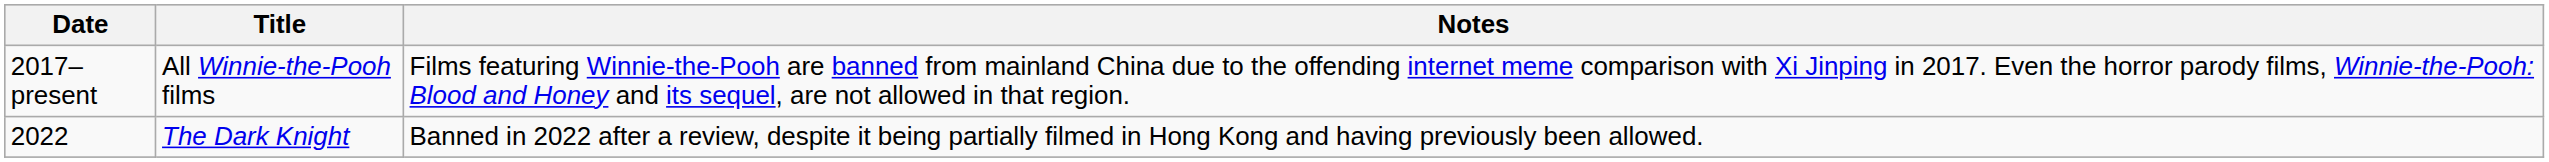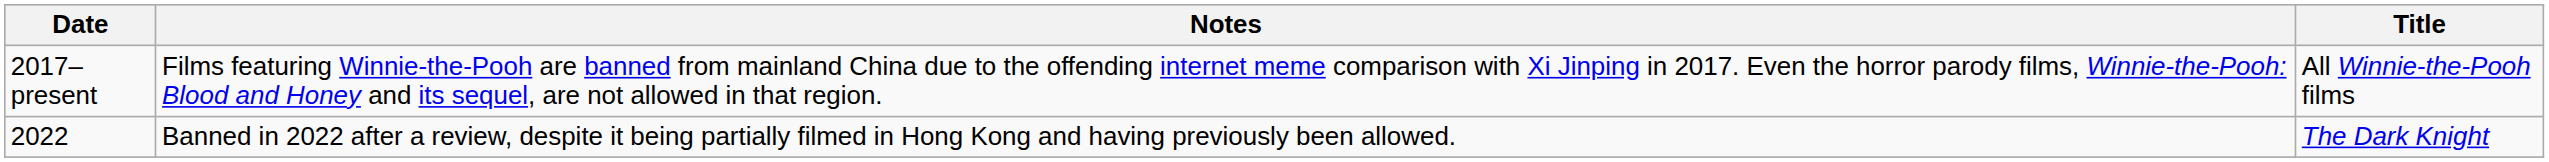 <table class="wikitable sortable">
 <tr>
 <th>Date</th>
+<th>Notes</th>
 <th>Title</th>
-<th>Notes</th>
 </tr>
 <tr>
 <td>2017–present</td>
+<td>Films featuring <a href='#'>Winnie-the-Pooh</a> are <a href='#'>banned</a> from mainland China due to the offending <a href='#'>internet meme</a> comparison with <a href='#'>Xi Jinping</a> in 2017. Even the horror parody films, <em><a href='#'>Winnie-the-Pooh: Blood and Honey</a></em> and <a href='#'>its sequel</a>, are not allowed in that region.</td>
 <td>All <em><a href='#'>Winnie-the-Pooh</a></em> films</td>
-<td>Films featuring <a href='#'>Winnie-the-Pooh</a> are <a href='#'>banned</a> from mainland China due to the offending <a href='#'>internet meme</a> comparison with <a href='#'>Xi Jinping</a> in 2017. Even the horror parody films, <em><a href='#'>Winnie-the-Pooh: Blood and Honey</a></em> and <a href='#'>its sequel</a>, are not allowed in that region.</td>
 </tr>
 <tr>
 <td>2022</td>
+<td>Banned in 2022 after a review, despite it being partially filmed in Hong Kong and having previously been allowed.</td>
 <td><em><a href='#'>The Dark Knight</a></em></td>
-<td>Banned in 2022 after a review, despite it being partially filmed in Hong Kong and having previously been allowed.</td>
 </tr>
 </table>
